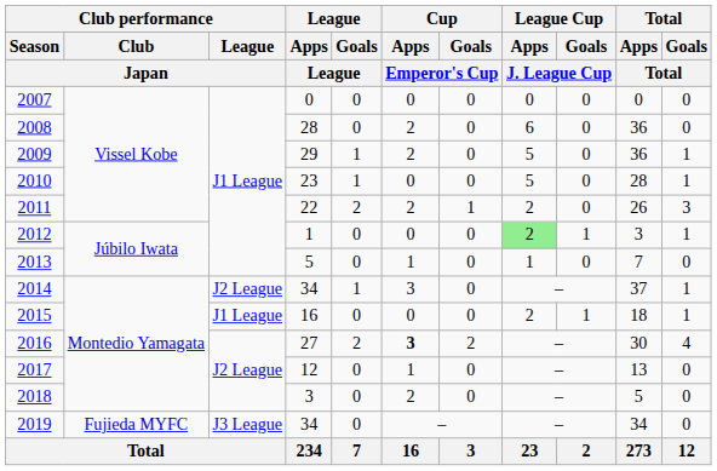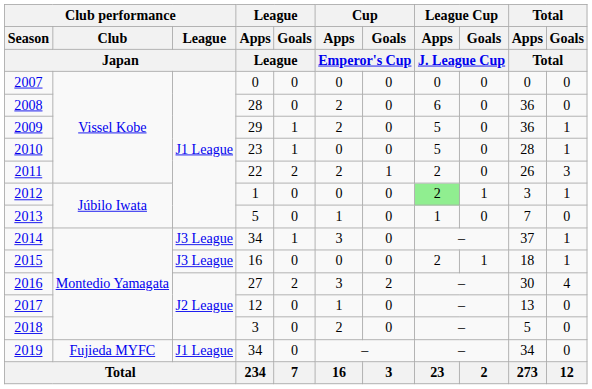 <table class="wikitable" style="text-align:center;">
 <tr>
 <th colspan=3>Club performance</th>
 <th colspan=2>League</th>
 <th colspan=2>Cup</th>
 <th colspan=2>League Cup</th>
 <th colspan=2>Total</th>
 </tr>
 <tr>
 <th>Season</th>
 <th>Club</th>
 <th>League</th>
 <th>Apps</th>
 <th>Goals</th>
 <th>Apps</th>
 <th>Goals</th>
 <th>Apps</th>
 <th>Goals</th>
 <th>Apps</th>
 <th>Goals</th>
 </tr>
 <tr>
 <th colspan=3>Japan</th>
 <th colspan=2>League</th>
 <th colspan=2><a href='#'>Emperor's Cup</a></th>
 <th colspan=2><a href='#'>J. League Cup</a></th>
 <th colspan=2>Total</th>
 </tr>
 <tr>
 <td><a href='#'>2007</a></td>
 <td rowspan="5"><a href='#'>Vissel Kobe</a></td>
 <td rowspan="7"><a href='#'>J1 League</a></td>
 <td>0</td>
 <td>0</td>
 <td>0</td>
 <td>0</td>
 <td>0</td>
 <td>0</td>
 <td>0</td>
 <td>0</td>
 </tr>
 <tr>
 <td><a href='#'>2008</a></td>
 <td>28</td>
 <td>0</td>
 <td>2</td>
 <td>0</td>
 <td>6</td>
 <td>0</td>
 <td>36</td>
 <td>0</td>
 </tr>
 <tr>
 <td><a href='#'>2009</a></td>
 <td>29</td>
 <td>1</td>
 <td>2</td>
 <td>0</td>
 <td>5</td>
 <td>0</td>
 <td>36</td>
 <td>1</td>
 </tr>
 <tr>
 <td><a href='#'>2010</a></td>
 <td>23</td>
 <td>1</td>
 <td>0</td>
 <td>0</td>
 <td>5</td>
 <td>0</td>
 <td>28</td>
 <td>1</td>
 </tr>
 <tr>
 <td><a href='#'>2011</a></td>
 <td>22</td>
 <td>2</td>
 <td>2</td>
 <td>1</td>
 <td>2</td>
 <td>0</td>
 <td>26</td>
 <td>3</td>
 </tr>
 <tr>
 <td><a href='#'>2012</a></td>
 <td rowspan="2"><a href='#'>Júbilo Iwata</a></td>
 <td>1</td>
 <td>0</td>
 <td>0</td>
 <td>0</td>
 <td style="background: lightgreen;">2</td>
 <td>1</td>
 <td>3</td>
 <td>1</td>
 </tr>
 <tr>
 <td><a href='#'>2013</a></td>
 <td>5</td>
 <td>0</td>
 <td>1</td>
 <td>0</td>
 <td>1</td>
 <td>0</td>
 <td>7</td>
 <td>0</td>
 </tr>
 <tr>
 <td><a href='#'>2014</a></td>
 <td rowspan="5"><a href='#'>Montedio Yamagata</a></td>
-<td><a href='#'>J2 League</a></td>
+<td rowspan="1"><a href='#'>J3 League</a></td>
 <td>34</td>
 <td>1</td>
 <td>3</td>
 <td>0</td>
 <td colspan="2">–</td>
 <td>37</td>
 <td>1</td>
 </tr>
 <tr>
 <td><a href='#'>2015</a></td>
-<td><a href='#'>J1 League</a></td>
+<td rowspan="1"><a href='#'>J3 League</a></td>
 <td>16</td>
 <td>0</td>
 <td>0</td>
 <td>0</td>
 <td>2</td>
 <td>1</td>
 <td>18</td>
 <td>1</td>
 </tr>
 <tr>
 <td><a href='#'>2016</a></td>
 <td rowspan="3"><a href='#'>J2 League</a></td>
 <td>27</td>
 <td>2</td>
-<td><strong>3</strong></td>
+<td>3</td>
 <td>2</td>
 <td colspan="2">–</td>
 <td>30</td>
 <td>4</td>
 </tr>
 <tr>
 <td><a href='#'>2017</a></td>
 <td>12</td>
 <td>0</td>
 <td>1</td>
 <td>0</td>
 <td colspan="2">–</td>
 <td>13</td>
 <td>0</td>
 </tr>
 <tr>
 <td><a href='#'>2018</a></td>
 <td>3</td>
 <td>0</td>
 <td>2</td>
 <td>0</td>
 <td colspan="2">–</td>
 <td>5</td>
 <td>0</td>
 </tr>
 <tr>
 <td><a href='#'>2019</a></td>
 <td rowspan="1"><a href='#'>Fujieda MYFC</a></td>
-<td rowspan="1"><a href='#'>J3 League</a></td>
+<td><a href='#'>J1 League</a></td>
 <td>34</td>
 <td>0</td>
 <td colspan="2">–</td>
 <td colspan="2">–</td>
 <td>34</td>
 <td>0</td>
 </tr>
 <tr>
 <th colspan=3>Total</th>
 <th>234</th>
 <th>7</th>
 <th>16</th>
 <th>3</th>
 <th>23</th>
 <th>2</th>
 <th>273</th>
 <th>12</th>
 </tr>
 </table>
